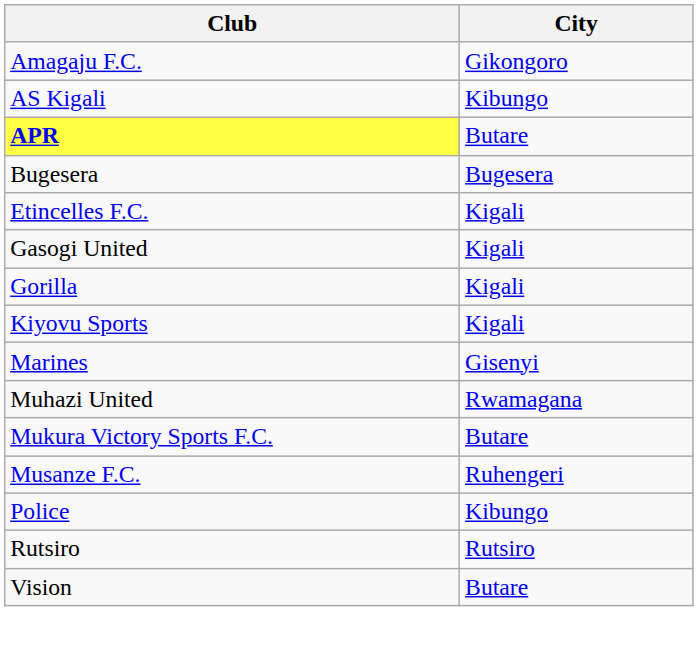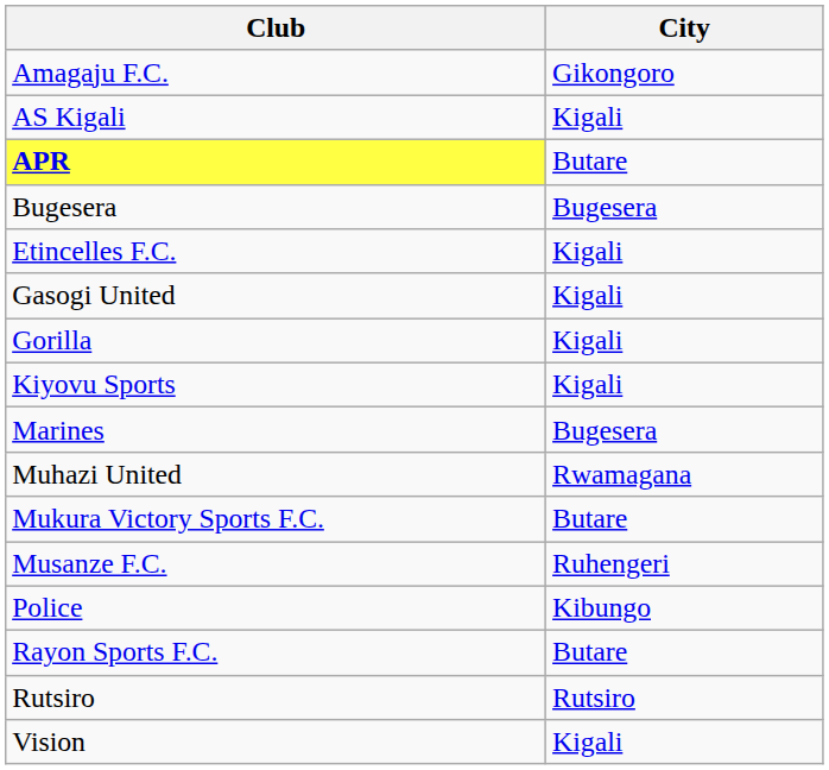 <table class="wikitable sortable">
 <tr>
 <th width="300px">Club</th>
 <th width="150px">City</th>
 </tr>
 <tr>
 <td><a href='#'>Amagaju F.C.</a></td>
 <td><a href='#'>Gikongoro</a></td>
 </tr>
 <tr>
 <td><a href='#'>AS Kigali</a></td>
-<td><a href='#'>Kibungo</a></td>
+<td><a href='#'>Kigali</a></td>
 </tr>
 <tr>
 <td bgcolor=#ffff44><strong><a href='#'>APR</a></strong></td>
 <td><a href='#'>Butare</a></td>
 </tr>
 <tr>
 <td>Bugesera</td>
 <td><a href='#'>Bugesera</a></td>
 </tr>
 <tr>
 <td><a href='#'>Etincelles F.C.</a></td>
 <td><a href='#'>Kigali</a></td>
 </tr>
 <tr>
 <td>Gasogi United</td>
 <td><a href='#'>Kigali</a></td>
 </tr>
 <tr>
 <td><a href='#'>Gorilla</a></td>
 <td><a href='#'>Kigali</a></td>
 </tr>
 <tr>
 <td><a href='#'>Kiyovu Sports</a></td>
 <td><a href='#'>Kigali</a></td>
 </tr>
 <tr>
 <td><a href='#'>Marines</a></td>
-<td><a href='#'>Gisenyi</a></td>
+<td><a href='#'>Bugesera</a></td>
 </tr>
 <tr>
 <td>Muhazi United</td>
 <td><a href='#'>Rwamagana</a></td>
 </tr>
 <tr>
 <td><a href='#'>Mukura Victory Sports F.C.</a></td>
 <td><a href='#'>Butare</a></td>
 </tr>
 <tr>
 <td><a href='#'>Musanze F.C.</a></td>
 <td><a href='#'>Ruhengeri</a></td>
 </tr>
 <tr>
 <td><a href='#'>Police</a></td>
 <td><a href='#'>Kibungo</a></td>
 </tr>
 <tr>
+<td><a href='#'>Rayon Sports F.C.</a></td>
+<td><a href='#'>Butare</a></td>
+</tr>
+<tr>
 <td>Rutsiro</td>
 <td><a href='#'>Rutsiro</a></td>
 </tr>
 <tr>
 <td>Vision</td>
-<td><a href='#'>Butare</a></td>
+<td><a href='#'>Kigali</a></td>
 </tr>
 </table>
